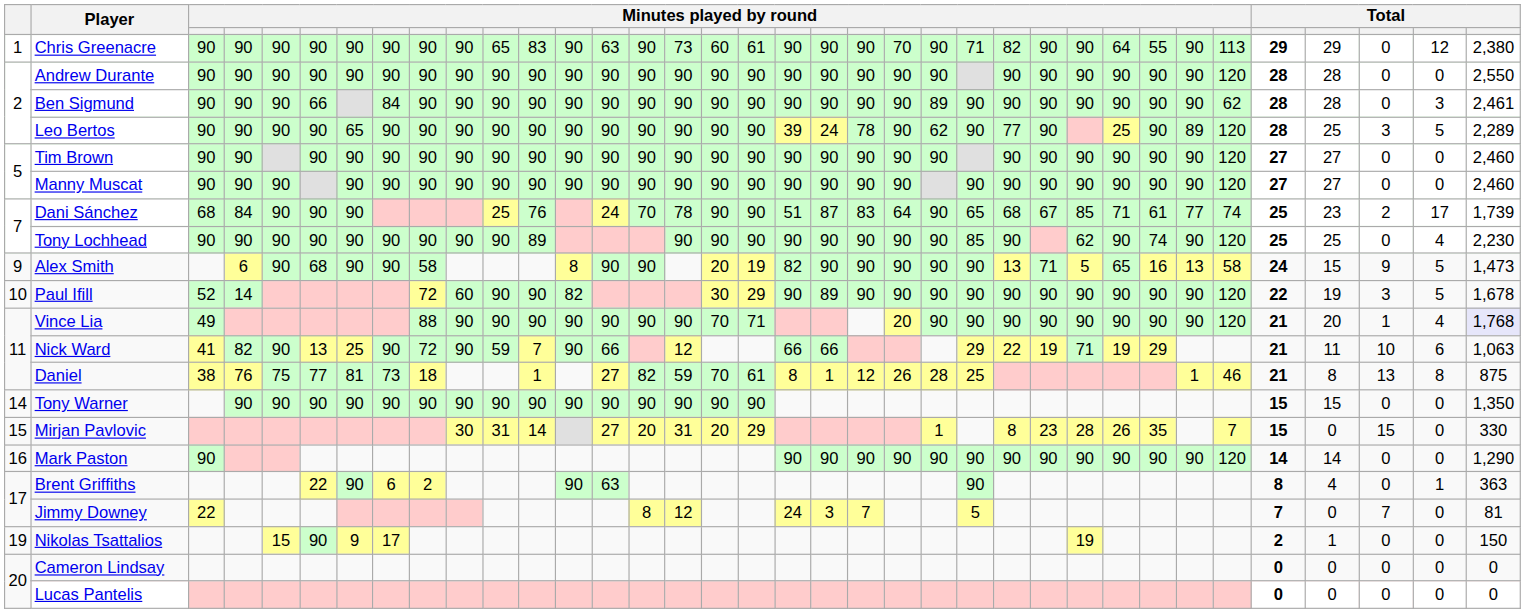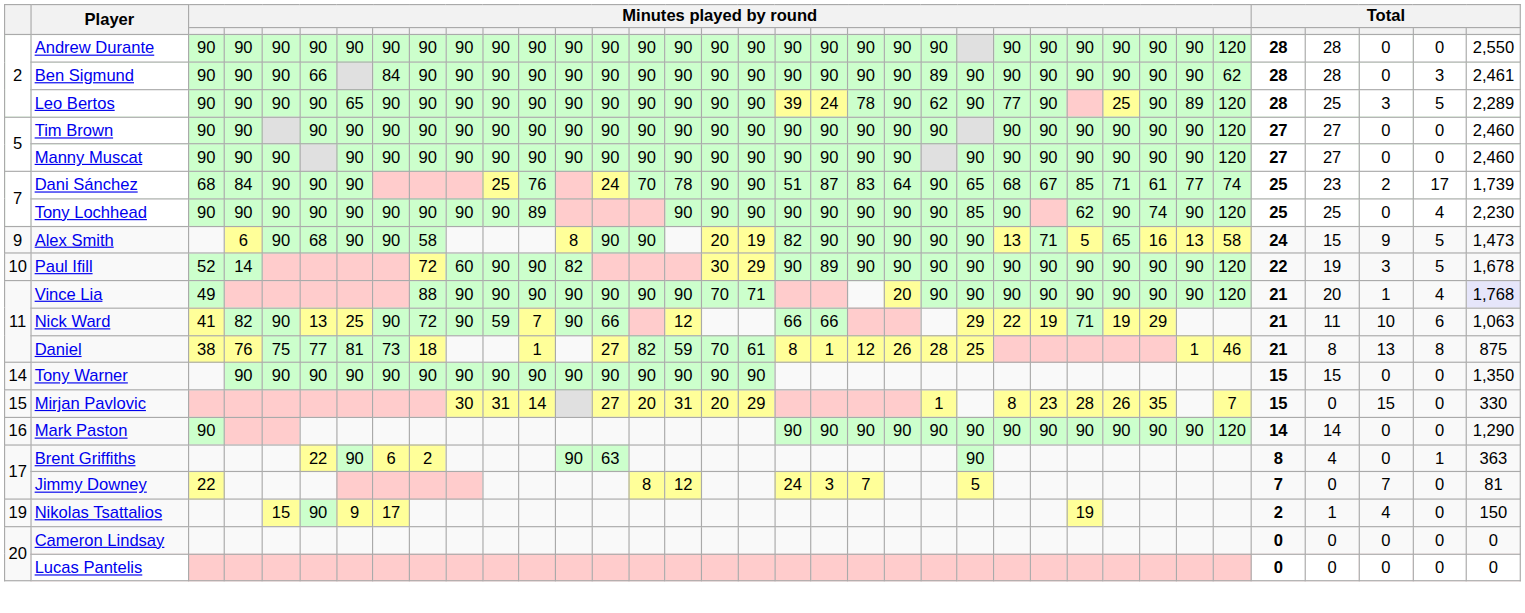 <table class="wikitable" style="text-align:center; line-height: 90%; font-size:90%;">
 <tr>
 <th rowspan=2></th>
 <th rowspan=2 width=130>Player</th>
 <th colspan=29>Minutes played by round</th>
 <th colspan=5>Total</th>
 </tr>
 <tr>
 <th width=25></th>
 <th width=26></th>
 <th width=26></th>
 <th width=25></th>
 <th width=25></th>
 <th width=25></th>
 <th width=25></th>
 <th width=25></th>
 <th width=25></th>
 <th width=25></th>
 <th width=25></th>
 <th width=25></th>
 <th width=25></th>
 <th width=25></th>
 <th width=25></th>
 <th width=25></th>
 <th width=25></th>
 <th width=25></th>
 <th width=25></th>
 <th width=25></th>
 <th width=25></th>
 <th width=25></th>
 <th width=25></th>
 <th width=25></th>
 <th width=25></th>
 <th width=25></th>
 <th width=25></th>
 <th width=25></th>
 <th width=27></th>
 <th width=40></th>
 <th width=40></th>
 <th width=40></th>
 <th width=40></th>
 <th width=40></th>
-</tr>
-<tr bgcolor=#CCFFCC>
-<td bgcolor=#FFFFFF>1</td>
-<td align=left height=17 bgcolor=#FFFFFF> <a href='#'>Chris Greenacre</a></td>
-<td>90</td>
-<td>90</td>
-<td>90</td>
-<td>90</td>
-<td>90</td>
-<td>90</td>
-<td>90</td>
-<td>90</td>
-<td>65</td>
-<td>83</td>
-<td>90</td>
-<td>63</td>
-<td>90</td>
-<td>73</td>
-<td>60</td>
-<td>61</td>
-<td>90</td>
-<td>90</td>
-<td>90</td>
-<td>70</td>
-<td>90</td>
-<td>71</td>
-<td>82</td>
-<td>90</td>
-<td>90</td>
-<td>64</td>
-<td>55</td>
-<td>90</td>
-<td>113</td>
-<td bgcolor=#FFFFFF><strong>29</strong></td>
-<td bgcolor=#FFFFFF>29</td>
-<td bgcolor=#FFFFFF>0</td>
-<td bgcolor=#FFFFFF>12</td>
-<td bgcolor=#FFFFFF>2,380</td>
 </tr>
 <tr bgcolor=#CCFFCC>
 <td rowspan=3 bgcolor=#FFFFFF>2</td>
 <td align=left height=17 bgcolor=#FFFFFF> <a href='#'>Andrew Durante</a></td>
 <td>90</td>
 <td>90</td>
 <td>90</td>
 <td>90</td>
 <td>90</td>
 <td>90</td>
 <td>90</td>
 <td>90</td>
 <td>90</td>
 <td>90</td>
 <td>90</td>
 <td>90</td>
 <td>90</td>
 <td>90</td>
 <td>90</td>
 <td>90</td>
 <td>90</td>
 <td>90</td>
 <td>90</td>
 <td>90</td>
 <td>90</td>
 <td bgcolor=#E0E0E0></td>
 <td>90</td>
 <td>90</td>
 <td>90</td>
 <td>90</td>
 <td>90</td>
 <td>90</td>
 <td>120</td>
 <td bgcolor=#FFFFFF><strong>28</strong></td>
 <td bgcolor=#FFFFFF>28</td>
 <td bgcolor=#FFFFFF>0</td>
 <td bgcolor=#FFFFFF>0</td>
 <td bgcolor=#FFFFFF>2,550</td>
 </tr>
 <tr bgcolor=#CCFFCC>
 <td align=left height=17 bgcolor=#FFFFFF> <a href='#'>Ben Sigmund</a></td>
 <td>90</td>
 <td>90</td>
 <td>90</td>
 <td>66</td>
 <td bgcolor=#E0E0E0></td>
 <td>84</td>
 <td>90</td>
 <td>90</td>
 <td>90</td>
 <td>90</td>
 <td>90</td>
 <td>90</td>
 <td>90</td>
 <td>90</td>
 <td>90</td>
 <td>90</td>
 <td>90</td>
 <td>90</td>
 <td>90</td>
 <td>90</td>
 <td>89</td>
 <td>90</td>
 <td>90</td>
 <td>90</td>
 <td>90</td>
 <td>90</td>
 <td>90</td>
 <td>90</td>
 <td>62</td>
 <td bgcolor=#FFFFFF><strong>28</strong></td>
 <td bgcolor=#FFFFFF>28</td>
 <td bgcolor=#FFFFFF>0</td>
 <td bgcolor=#FFFFFF>3</td>
 <td bgcolor=#FFFFFF>2,461</td>
 </tr>
 <tr bgcolor=#CCFFCC>
 <td align=left height=17 bgcolor=#FFFFFF> <a href='#'>Leo Bertos</a></td>
 <td>90</td>
 <td>90</td>
 <td>90</td>
 <td>90</td>
 <td>65</td>
 <td>90</td>
 <td>90</td>
 <td>90</td>
 <td>90</td>
 <td>90</td>
 <td>90</td>
 <td>90</td>
 <td>90</td>
 <td>90</td>
 <td>90</td>
 <td>90</td>
 <td bgcolor=#FFFF99>39</td>
 <td bgcolor=#FFFF99>24</td>
 <td>78</td>
 <td>90</td>
 <td>62</td>
 <td>90</td>
 <td>77</td>
 <td>90</td>
 <td bgcolor=#FFCCCC></td>
 <td bgcolor=#FFFF99>25</td>
 <td>90</td>
 <td>89</td>
 <td>120</td>
 <td bgcolor=#FFFFFF><strong>28</strong></td>
 <td bgcolor=#FFFFFF>25</td>
 <td bgcolor=#FFFFFF>3</td>
 <td bgcolor=#FFFFFF>5</td>
 <td bgcolor=#FFFFFF>2,289</td>
 </tr>
 <tr bgcolor=#CCFFCC>
 <td rowspan=2 bgcolor=#FFFFFF>5</td>
 <td align=left height=17 bgcolor=#FFFFFF> <a href='#'>Tim Brown</a></td>
 <td>90</td>
 <td>90</td>
 <td bgcolor=#E0E0E0></td>
 <td>90</td>
 <td>90</td>
 <td>90</td>
 <td>90</td>
 <td>90</td>
 <td>90</td>
 <td>90</td>
 <td>90</td>
 <td>90</td>
 <td>90</td>
 <td>90</td>
 <td>90</td>
 <td>90</td>
 <td>90</td>
 <td>90</td>
 <td>90</td>
 <td>90</td>
 <td>90</td>
 <td bgcolor=#E0E0E0></td>
 <td>90</td>
 <td>90</td>
 <td>90</td>
 <td>90</td>
 <td>90</td>
 <td>90</td>
 <td>120</td>
 <td bgcolor=#FFFFFF><strong>27</strong></td>
 <td bgcolor=#FFFFFF>27</td>
 <td bgcolor=#FFFFFF>0</td>
 <td bgcolor=#FFFFFF>0</td>
 <td bgcolor=#FFFFFF>2,460</td>
 </tr>
 <tr bgcolor=#CCFFCC>
 <td align=left height=17 bgcolor=#FFFFFF> <a href='#'>Manny Muscat</a></td>
 <td>90</td>
 <td>90</td>
 <td>90</td>
 <td bgcolor=#E0E0E0></td>
 <td>90</td>
 <td>90</td>
 <td>90</td>
 <td>90</td>
 <td>90</td>
 <td>90</td>
 <td>90</td>
 <td>90</td>
 <td>90</td>
 <td>90</td>
 <td>90</td>
 <td>90</td>
 <td>90</td>
 <td>90</td>
 <td>90</td>
 <td>90</td>
 <td bgcolor=#E0E0E0></td>
 <td>90</td>
 <td>90</td>
 <td>90</td>
 <td>90</td>
 <td>90</td>
 <td>90</td>
 <td>90</td>
 <td>120</td>
 <td bgcolor=#FFFFFF><strong>27</strong></td>
 <td bgcolor=#FFFFFF>27</td>
 <td bgcolor=#FFFFFF>0</td>
 <td bgcolor=#FFFFFF>0</td>
 <td bgcolor=#FFFFFF>2,460</td>
 </tr>
 <tr bgcolor=#CCFFCC>
 <td rowspan=2 bgcolor=#FFFFFF>7</td>
 <td align=left height=17 bgcolor=#FFFFFF> <a href='#'>Dani Sánchez</a></td>
 <td>68</td>
 <td>84</td>
 <td>90</td>
 <td>90</td>
 <td>90</td>
 <td bgcolor=#FFCCCC></td>
 <td bgcolor=#FFCCCC></td>
 <td bgcolor=#FFCCCC></td>
 <td bgcolor=#FFFF99>25</td>
 <td>76</td>
 <td bgcolor=#FFCCCC></td>
 <td bgcolor=#FFFF99>24</td>
 <td>70</td>
 <td>78</td>
 <td>90</td>
 <td>90</td>
 <td>51</td>
 <td>87</td>
 <td>83</td>
 <td>64</td>
 <td>90</td>
 <td>65</td>
 <td>68</td>
 <td>67</td>
 <td>85</td>
 <td>71</td>
 <td>61</td>
 <td>77</td>
 <td>74</td>
 <td bgcolor=#FFFFFF><strong>25</strong></td>
 <td bgcolor=#FFFFFF>23</td>
 <td bgcolor=#FFFFFF>2</td>
 <td bgcolor=#FFFFFF>17</td>
 <td bgcolor=#FFFFFF>1,739</td>
 </tr>
 <tr bgcolor=#CCFFCC>
 <td align=left height=17 bgcolor=#FFFFFF> <a href='#'>Tony Lochhead</a></td>
 <td>90</td>
 <td>90</td>
 <td>90</td>
 <td>90</td>
 <td>90</td>
 <td>90</td>
 <td>90</td>
 <td>90</td>
 <td>90</td>
 <td>89</td>
 <td bgcolor=#FFCCCC></td>
 <td bgcolor=#FFCCCC></td>
 <td bgcolor=#FFCCCC></td>
 <td>90</td>
 <td>90</td>
 <td>90</td>
 <td>90</td>
 <td>90</td>
 <td>90</td>
 <td>90</td>
 <td>90</td>
 <td>85</td>
 <td>90</td>
 <td bgcolor=#FFCCCC></td>
 <td>62</td>
 <td>90</td>
 <td>74</td>
 <td>90</td>
 <td>120</td>
 <td bgcolor=#FFFFFF><strong>25</strong></td>
 <td bgcolor=#FFFFFF>25</td>
 <td bgcolor=#FFFFFF>0</td>
 <td bgcolor=#FFFFFF>4</td>
 <td bgcolor=#FFFFFF>2,230</td>
 </tr>
 <tr>
 <td>9</td>
 <td align=left height=17> <a href='#'>Alex Smith</a></td>
 <td></td>
 <td bgcolor=#FFFF99>6</td>
 <td bgcolor=#CCFFCC>90</td>
 <td bgcolor=#CCFFCC>68</td>
 <td bgcolor=#CCFFCC>90</td>
 <td bgcolor=#CCFFCC>90</td>
 <td bgcolor=#CCFFCC>58</td>
 <td></td>
 <td></td>
 <td></td>
 <td bgcolor=#FFFF99>8</td>
 <td bgcolor=#CCFFCC>90</td>
 <td bgcolor=#CCFFCC>90</td>
 <td></td>
 <td bgcolor=#FFFF99>20</td>
 <td bgcolor=#FFFF99>19</td>
 <td bgcolor=#CCFFCC>82</td>
 <td bgcolor=#CCFFCC>90</td>
 <td bgcolor=#CCFFCC>90</td>
 <td bgcolor=#CCFFCC>90</td>
 <td bgcolor=#CCFFCC>90</td>
 <td bgcolor=#CCFFCC>90</td>
 <td bgcolor=#FFFF99>13</td>
 <td bgcolor=#CCFFCC>71</td>
 <td bgcolor=#FFFF99>5</td>
 <td bgcolor=#CCFFCC>65</td>
 <td bgcolor=#FFFF99>16</td>
 <td bgcolor=#FFFF99>13</td>
 <td bgcolor=#FFFF99>58</td>
 <td><strong>24</strong></td>
 <td>15</td>
 <td>9</td>
 <td>5</td>
 <td>1,473</td>
 </tr>
 <tr>
 <td>10</td>
 <td align=left height=17> <a href='#'>Paul Ifill</a></td>
 <td bgcolor=#CCFFCC>52</td>
 <td bgcolor=#CCFFCC>14</td>
 <td bgcolor=#FFCCCC></td>
 <td bgcolor=#FFCCCC></td>
 <td bgcolor=#FFCCCC></td>
 <td bgcolor=#FFCCCC></td>
 <td bgcolor=#FFFF99>72</td>
 <td bgcolor=#CCFFCC>60</td>
 <td bgcolor=#CCFFCC>90</td>
 <td bgcolor=#CCFFCC>90</td>
 <td bgcolor=#CCFFCC>82</td>
 <td bgcolor=#FFCCCC></td>
 <td bgcolor=#FFCCCC></td>
 <td bgcolor=#FFCCCC></td>
 <td bgcolor=#FFFF99>30</td>
 <td bgcolor=#FFFF99>29</td>
 <td bgcolor=#CCFFCC>90</td>
 <td bgcolor=#CCFFCC>89</td>
 <td bgcolor=#CCFFCC>90</td>
 <td bgcolor=#CCFFCC>90</td>
 <td bgcolor=#CCFFCC>90</td>
 <td bgcolor=#CCFFCC>90</td>
 <td bgcolor=#CCFFCC>90</td>
 <td bgcolor=#CCFFCC>90</td>
 <td bgcolor=#CCFFCC>90</td>
 <td bgcolor=#CCFFCC>90</td>
 <td bgcolor=#CCFFCC>90</td>
 <td bgcolor=#CCFFCC>90</td>
 <td bgcolor=#CCFFCC>120</td>
 <td><strong>22</strong></td>
 <td>19</td>
 <td>3</td>
 <td>5</td>
 <td>1,678</td>
 </tr>
 <tr>
 <td rowspan=3>11</td>
 <td align=left height=17> <a href='#'>Vince Lia</a></td>
 <td bgcolor=#CCFFCC>49</td>
 <td bgcolor=#FFCCCC></td>
 <td bgcolor=#FFCCCC></td>
 <td bgcolor=#FFCCCC></td>
 <td bgcolor=#FFCCCC></td>
 <td bgcolor=#FFCCCC></td>
 <td bgcolor=#CCFFCC>88</td>
 <td bgcolor=#CCFFCC>90</td>
 <td bgcolor=#CCFFCC>90</td>
 <td bgcolor=#CCFFCC>90</td>
 <td bgcolor=#CCFFCC>90</td>
 <td bgcolor=#CCFFCC>90</td>
 <td bgcolor=#CCFFCC>90</td>
 <td bgcolor=#CCFFCC>90</td>
 <td bgcolor=#CCFFCC>70</td>
 <td bgcolor=#CCFFCC>71</td>
 <td bgcolor=#FFCCCC></td>
 <td bgcolor=#FFCCCC></td>
 <td></td>
 <td bgcolor=#FFFF99>20</td>
 <td bgcolor=#CCFFCC>90</td>
 <td bgcolor=#CCFFCC>90</td>
 <td bgcolor=#CCFFCC>90</td>
 <td bgcolor=#CCFFCC>90</td>
 <td bgcolor=#CCFFCC>90</td>
 <td bgcolor=#CCFFCC>90</td>
 <td bgcolor=#CCFFCC>90</td>
 <td bgcolor=#CCFFCC>90</td>
 <td bgcolor=#CCFFCC>120</td>
 <td><strong>21</strong></td>
 <td>20</td>
 <td>1</td>
 <td>4</td>
 <td style="background: lavender;">1,768</td>
 </tr>
 <tr>
 <td align=left height=17> <a href='#'>Nick Ward</a></td>
 <td bgcolor=#FFFF99>41</td>
 <td style="background:#cfc;">82</td>
 <td bgcolor=#CCFFCC>90</td>
 <td bgcolor=#FFFF99>13</td>
 <td bgcolor=#FFFF99>25</td>
 <td bgcolor=#CCFFCC>90</td>
 <td bgcolor=#CCFFCC>72</td>
 <td bgcolor=#CCFFCC>90</td>
 <td bgcolor=#CCFFCC>59</td>
 <td bgcolor=#FFFF99>7</td>
 <td bgcolor=#CCFFCC>90</td>
 <td bgcolor=#CCFFCC>66</td>
 <td bgcolor=#FFCCCC></td>
 <td bgcolor=#FFFF99>12</td>
 <td></td>
 <td></td>
 <td bgcolor=#CCFFCC>66</td>
 <td bgcolor=#CCFFCC>66</td>
 <td bgcolor=#FFCCCC></td>
 <td bgcolor=#FFCCCC></td>
 <td></td>
 <td bgcolor=#FFFF99>29</td>
 <td bgcolor=#FFFF99>22</td>
 <td bgcolor=#FFFF99>19</td>
 <td bgcolor=#CCFFCC>71</td>
 <td bgcolor=#FFFF99>19</td>
 <td bgcolor=#FFFF99>29</td>
 <td></td>
 <td></td>
 <td><strong>21</strong></td>
 <td>11</td>
 <td>10</td>
 <td>6</td>
 <td>1,063</td>
 </tr>
 <tr>
 <td align=left height=17> <a href='#'>Daniel</a></td>
 <td bgcolor=#FFFF99>38</td>
 <td bgcolor=#FFFF99>76</td>
 <td bgcolor=#CCFFCC>75</td>
 <td bgcolor=#CCFFCC>77</td>
 <td bgcolor=#CCFFCC>81</td>
 <td bgcolor=#CCFFCC>73</td>
 <td bgcolor=#FFFF99>18</td>
 <td></td>
 <td></td>
 <td bgcolor=#FFFF99>1</td>
 <td></td>
 <td bgcolor=#FFFF99>27</td>
 <td bgcolor=#CCFFCC>82</td>
 <td bgcolor=#CCFFCC>59</td>
 <td bgcolor=#CCFFCC>70</td>
 <td bgcolor=#CCFFCC>61</td>
 <td bgcolor=#FFFF99>8</td>
 <td bgcolor=#FFFF99>1</td>
 <td bgcolor=#FFFF99>12</td>
 <td bgcolor=#FFFF99>26</td>
 <td bgcolor=#FFFF99>28</td>
 <td bgcolor=#FFFF99>25</td>
 <td bgcolor=#FFCCCC></td>
 <td bgcolor=#FFCCCC></td>
 <td bgcolor=#FFCCCC></td>
 <td bgcolor=#FFCCCC></td>
 <td bgcolor=#FFCCCC></td>
 <td bgcolor=#FFFF99>1</td>
 <td bgcolor=#FFFF99>46</td>
 <td><strong>21</strong></td>
 <td>8</td>
 <td>13</td>
 <td>8</td>
 <td>875</td>
 </tr>
 <tr>
 <td>14</td>
 <td align=left height=17> <a href='#'>Tony Warner</a></td>
 <td></td>
 <td bgcolor=#CCFFCC>90</td>
 <td bgcolor=#CCFFCC>90</td>
 <td bgcolor=#CCFFCC>90</td>
 <td bgcolor=#CCFFCC>90</td>
 <td bgcolor=#CCFFCC>90</td>
 <td bgcolor=#CCFFCC>90</td>
 <td bgcolor=#CCFFCC>90</td>
 <td bgcolor=#CCFFCC>90</td>
 <td bgcolor=#CCFFCC>90</td>
 <td bgcolor=#CCFFCC>90</td>
 <td bgcolor=#CCFFCC>90</td>
 <td bgcolor=#CCFFCC>90</td>
 <td bgcolor=#CCFFCC>90</td>
 <td bgcolor=#CCFFCC>90</td>
 <td bgcolor=#CCFFCC>90</td>
 <td></td>
 <td></td>
 <td></td>
 <td></td>
 <td></td>
 <td></td>
 <td></td>
 <td></td>
 <td></td>
 <td></td>
 <td></td>
 <td></td>
 <td></td>
 <td><strong>15</strong></td>
 <td>15</td>
 <td>0</td>
 <td>0</td>
 <td>1,350</td>
 </tr>
 <tr>
 <td>15</td>
 <td align=left height=17> <a href='#'>Mirjan Pavlovic</a></td>
 <td bgcolor=#FFCCCC></td>
 <td bgcolor=#FFCCCC></td>
 <td bgcolor=#FFCCCC></td>
 <td bgcolor=#FFCCCC></td>
 <td bgcolor=#FFCCCC></td>
 <td bgcolor=#FFCCCC></td>
 <td bgcolor=#FFCCCC></td>
 <td bgcolor=#FFFF99>30</td>
 <td bgcolor=#FFFF99>31</td>
 <td bgcolor=#FFFF99>14</td>
 <td bgcolor=#E0E0E0></td>
 <td bgcolor=#FFFF99>27</td>
 <td bgcolor=#FFFF99>20</td>
 <td bgcolor=#FFFF99>31</td>
 <td bgcolor=#FFFF99>20</td>
 <td bgcolor=#FFFF99>29</td>
 <td bgcolor=#FFCCCC></td>
 <td bgcolor=#FFCCCC></td>
 <td bgcolor=#FFCCCC></td>
 <td bgcolor=#FFCCCC></td>
 <td bgcolor=#FFFF99>1</td>
 <td></td>
 <td bgcolor=#FFFF99>8</td>
 <td bgcolor=#FFFF99>23</td>
 <td bgcolor=#FFFF99>28</td>
 <td bgcolor=#FFFF99>26</td>
 <td bgcolor=#FFFF99>35</td>
 <td></td>
 <td bgcolor=#FFFF99>7</td>
 <td><strong>15</strong></td>
 <td>0</td>
 <td>15</td>
 <td>0</td>
 <td>330</td>
 </tr>
 <tr>
 <td>16</td>
 <td align=left height=17> <a href='#'>Mark Paston</a></td>
 <td bgcolor=#CCFFCC>90</td>
 <td bgcolor=#FFCCCC></td>
 <td bgcolor=#FFCCCC></td>
 <td></td>
 <td></td>
 <td></td>
 <td></td>
 <td></td>
 <td></td>
 <td></td>
 <td></td>
 <td></td>
 <td></td>
 <td></td>
 <td></td>
 <td></td>
 <td bgcolor=#CCFFCC>90</td>
 <td bgcolor=#CCFFCC>90</td>
 <td bgcolor=#CCFFCC>90</td>
 <td bgcolor=#CCFFCC>90</td>
 <td bgcolor=#CCFFCC>90</td>
 <td bgcolor=#CCFFCC>90</td>
 <td bgcolor=#CCFFCC>90</td>
 <td bgcolor=#CCFFCC>90</td>
 <td bgcolor=#CCFFCC>90</td>
 <td bgcolor=#CCFFCC>90</td>
 <td bgcolor=#CCFFCC>90</td>
 <td bgcolor=#CCFFCC>90</td>
 <td bgcolor=#CCFFCC>120</td>
 <td><strong>14</strong></td>
 <td>14</td>
 <td>0</td>
 <td>0</td>
 <td>1,290</td>
 </tr>
 <tr>
 <td rowspan=2>17</td>
 <td align=left height=17> <a href='#'>Brent Griffiths</a></td>
 <td></td>
 <td></td>
 <td></td>
 <td bgcolor=#FFFF99>22</td>
 <td bgcolor=#CCFFCC>90</td>
 <td bgcolor=#FFFF99>6</td>
 <td bgcolor=#FFFF99>2</td>
 <td></td>
 <td></td>
 <td></td>
 <td bgcolor=#CCFFCC>90</td>
 <td bgcolor=#CCFFCC>63</td>
 <td></td>
 <td></td>
 <td></td>
 <td></td>
 <td></td>
 <td></td>
 <td></td>
 <td></td>
 <td></td>
 <td bgcolor=#CCFFCC>90</td>
 <td></td>
 <td></td>
 <td></td>
 <td></td>
 <td></td>
 <td></td>
 <td></td>
 <td><strong>8</strong></td>
 <td>4</td>
 <td>0</td>
 <td>1</td>
 <td>363</td>
 </tr>
 <tr>
 <td align=left height=17> <a href='#'>Jimmy Downey</a></td>
 <td bgcolor=#FFFF99>22</td>
 <td></td>
 <td></td>
 <td></td>
 <td bgcolor=#FFCCCC></td>
 <td bgcolor=#FFCCCC></td>
 <td bgcolor=#FFCCCC></td>
 <td bgcolor=#FFCCCC></td>
 <td></td>
 <td></td>
 <td></td>
 <td></td>
 <td bgcolor=#FFFF99>8</td>
 <td bgcolor=#FFFF99>12</td>
 <td></td>
 <td></td>
 <td bgcolor=#FFFF99>24</td>
 <td bgcolor=#FFFF99>3</td>
 <td bgcolor=#FFFF99>7</td>
 <td></td>
 <td></td>
 <td bgcolor=#FFFF99>5</td>
 <td></td>
 <td></td>
 <td></td>
 <td></td>
 <td></td>
 <td></td>
 <td></td>
 <td><strong>7</strong></td>
 <td>0</td>
 <td>7</td>
 <td>0</td>
 <td>81</td>
 </tr>
 <tr>
 <td>19</td>
 <td align=left height=17> <a href='#'>Nikolas Tsattalios</a></td>
 <td></td>
 <td></td>
 <td bgcolor=#FFFF99>15</td>
 <td bgcolor=#CCFFCC>90</td>
 <td bgcolor=#FFFF99>9</td>
 <td bgcolor=#FFFF99>17</td>
 <td></td>
 <td></td>
 <td></td>
 <td></td>
 <td></td>
 <td></td>
 <td></td>
 <td></td>
 <td></td>
 <td></td>
 <td></td>
 <td></td>
 <td></td>
 <td></td>
 <td></td>
 <td></td>
 <td></td>
 <td></td>
 <td bgcolor=#FFFF99>19</td>
 <td></td>
 <td></td>
 <td></td>
 <td></td>
 <td><strong>2</strong></td>
 <td>1</td>
-<td>0</td>
+<td>4</td>
 <td>0</td>
 <td>150</td>
 </tr>
 <tr>
 <td rowspan=2>20</td>
 <td align=left height=17> <a href='#'>Cameron Lindsay</a></td>
 <td></td>
 <td></td>
 <td></td>
 <td></td>
 <td></td>
 <td></td>
 <td></td>
 <td></td>
 <td></td>
 <td></td>
 <td></td>
 <td></td>
 <td></td>
 <td></td>
 <td></td>
 <td></td>
 <td></td>
 <td></td>
 <td></td>
 <td></td>
 <td></td>
 <td></td>
 <td></td>
 <td></td>
 <td></td>
 <td></td>
 <td></td>
 <td></td>
 <td></td>
 <td><strong>0</strong></td>
 <td>0</td>
 <td>0</td>
 <td>0</td>
 <td>0</td>
 </tr>
 <tr bgcolor=#FFCCCC>
 <td align=left height=17 bgcolor=#FFFFFF> <a href='#'>Lucas Pantelis</a></td>
 <td></td>
 <td></td>
 <td></td>
 <td></td>
 <td></td>
 <td></td>
 <td></td>
 <td></td>
 <td></td>
 <td></td>
 <td></td>
 <td></td>
 <td></td>
 <td></td>
 <td></td>
 <td></td>
 <td></td>
 <td></td>
 <td></td>
 <td></td>
 <td></td>
 <td></td>
 <td></td>
 <td></td>
 <td></td>
 <td></td>
 <td></td>
 <td></td>
 <td></td>
 <td bgcolor=#FFFFFF><strong>0</strong></td>
 <td bgcolor=#FFFFFF>0</td>
 <td bgcolor=#FFFFFF>0</td>
 <td bgcolor=#FFFFFF>0</td>
 <td bgcolor=#FFFFFF>0</td>
 </tr>
 </table>
